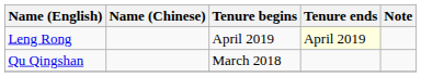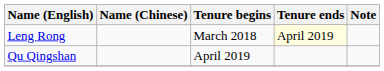 <table class="wikitable">
 <tr>
 <th>Name (English)</th>
 <th>Name (Chinese)</th>
 <th>Tenure begins</th>
 <th>Tenure ends</th>
 <th>Note</th>
 </tr>
 <tr>
 <td><a href='#'>Leng Rong</a></td>
 <td></td>
-<td>April 2019</td>
+<td>March 2018</td>
 <td style="background: lightyellow;">April 2019</td>
 <td></td>
 </tr>
 <tr>
 <td><a href='#'>Qu Qingshan</a></td>
 <td></td>
-<td>March 2018</td>
+<td>April 2019</td>
 <td></td>
 <td></td>
 </tr>
 <tr>
 </tr>
 </table>
